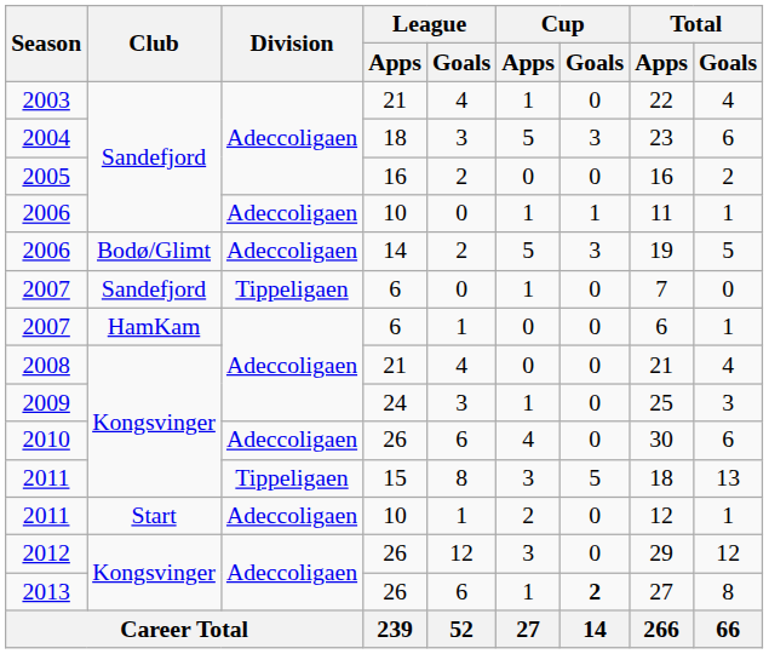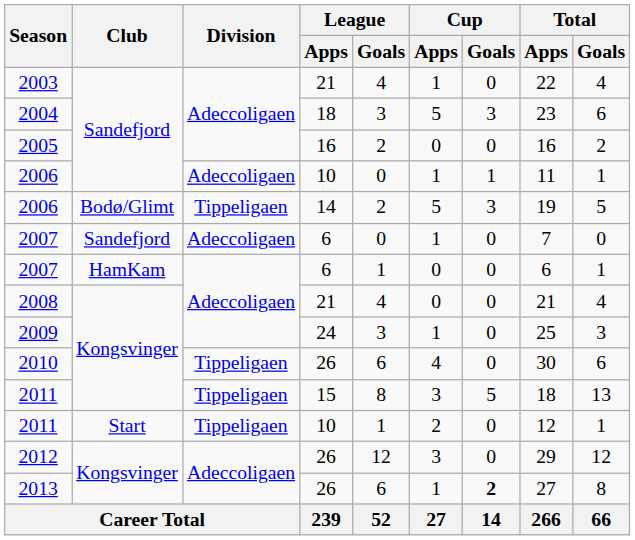 <table class="wikitable" style="text-align: center;">
 <tr>
 <th rowspan="2">Season</th>
 <th rowspan="2">Club</th>
 <th rowspan="2">Division</th>
 <th colspan="2">League</th>
 <th colspan="2">Cup</th>
 <th colspan="2">Total</th>
 </tr>
 <tr>
 <th>Apps</th>
 <th>Goals</th>
 <th>Apps</th>
 <th>Goals</th>
 <th>Apps</th>
 <th>Goals</th>
 </tr>
 <tr>
 <td><a href='#'>2003</a></td>
 <td rowspan="4" valign="center"><a href='#'>Sandefjord</a></td>
 <td rowspan="3" valign="center"><a href='#'>Adeccoligaen</a></td>
 <td>21</td>
 <td>4</td>
 <td>1</td>
 <td>0</td>
 <td>22</td>
 <td>4</td>
 </tr>
 <tr>
 <td><a href='#'>2004</a></td>
 <td>18</td>
 <td>3</td>
 <td>5</td>
 <td>3</td>
 <td>23</td>
 <td>6</td>
 </tr>
 <tr>
 <td><a href='#'>2005</a></td>
 <td>16</td>
 <td>2</td>
 <td>0</td>
 <td>0</td>
 <td>16</td>
 <td>2</td>
 </tr>
 <tr>
 <td><a href='#'>2006</a></td>
 <td rowspan="1" valign="center"><a href='#'>Adeccoligaen</a></td>
 <td>10</td>
 <td>0</td>
 <td>1</td>
 <td>1</td>
 <td>11</td>
 <td>1</td>
 </tr>
 <tr>
 <td><a href='#'>2006</a></td>
 <td rowspan="1" valign="center"><a href='#'>Bodø/Glimt</a></td>
-<td rowspan="1" valign="center"><a href='#'>Adeccoligaen</a></td>
+<td rowspan="1" valign="center"><a href='#'>Tippeligaen</a></td>
 <td>14</td>
 <td>2</td>
 <td>5</td>
 <td>3</td>
 <td>19</td>
 <td>5</td>
 </tr>
 <tr>
 <td><a href='#'>2007</a></td>
 <td rowspan="1" valign="center"><a href='#'>Sandefjord</a></td>
-<td rowspan="1" valign="center"><a href='#'>Tippeligaen</a></td>
+<td rowspan="1" valign="center"><a href='#'>Adeccoligaen</a></td>
 <td>6</td>
 <td>0</td>
 <td>1</td>
 <td>0</td>
 <td>7</td>
 <td>0</td>
 </tr>
 <tr>
 <td><a href='#'>2007</a></td>
 <td rowspan="1" valign="center"><a href='#'>HamKam</a></td>
 <td rowspan="3" valign="center"><a href='#'>Adeccoligaen</a></td>
 <td>6</td>
 <td>1</td>
 <td>0</td>
 <td>0</td>
 <td>6</td>
 <td>1</td>
 </tr>
 <tr>
 <td><a href='#'>2008</a></td>
 <td rowspan="4" valign="center"><a href='#'>Kongsvinger</a></td>
 <td>21</td>
 <td>4</td>
 <td>0</td>
 <td>0</td>
 <td>21</td>
 <td>4</td>
 </tr>
 <tr>
 <td><a href='#'>2009</a></td>
 <td>24</td>
 <td>3</td>
 <td>1</td>
 <td>0</td>
 <td>25</td>
 <td>3</td>
 </tr>
 <tr>
 <td><a href='#'>2010</a></td>
-<td rowspan="1" valign="center"><a href='#'>Adeccoligaen</a></td>
+<td rowspan="1" valign="center"><a href='#'>Tippeligaen</a></td>
 <td>26</td>
 <td>6</td>
 <td>4</td>
 <td>0</td>
 <td>30</td>
 <td>6</td>
 </tr>
 <tr>
 <td><a href='#'>2011</a></td>
 <td rowspan="1" valign="center"><a href='#'>Tippeligaen</a></td>
 <td>15</td>
 <td>8</td>
 <td>3</td>
 <td>5</td>
 <td>18</td>
 <td>13</td>
 </tr>
 <tr>
 <td><a href='#'>2011</a></td>
 <td rowspan="1" valign="center"><a href='#'>Start</a></td>
-<td rowspan="1" valign="center"><a href='#'>Adeccoligaen</a></td>
+<td rowspan="1" valign="center"><a href='#'>Tippeligaen</a></td>
 <td>10</td>
 <td>1</td>
 <td>2</td>
 <td>0</td>
 <td>12</td>
 <td>1</td>
 </tr>
 <tr>
 <td><a href='#'>2012</a></td>
 <td rowspan="2" valign="center"><a href='#'>Kongsvinger</a></td>
 <td rowspan="2" valign="center"><a href='#'>Adeccoligaen</a></td>
 <td>26</td>
 <td>12</td>
 <td>3</td>
 <td>0</td>
 <td>29</td>
 <td>12</td>
 </tr>
 <tr>
 <td><a href='#'>2013</a></td>
 <td>26</td>
 <td>6</td>
 <td>1</td>
 <td><strong>2</strong></td>
 <td>27</td>
 <td>8</td>
 </tr>
 <tr>
 <th colspan="3">Career Total</th>
 <th>239</th>
 <th>52</th>
 <th>27</th>
 <th>14</th>
 <th>266</th>
 <th>66</th>
 </tr>
 </table>
